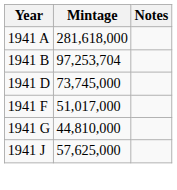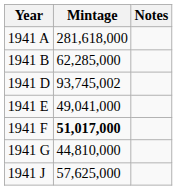 <table class="wikitable">
 <tr>
 <th scope="col">Year</th>
 <th scope="col">Mintage</th>
 <th scope="col">Notes</th>
 </tr>
 <tr>
 <td>1941 A</td>
 <td>281,618,000</td>
 <td></td>
 </tr>
 <tr>
 <td>1941 B</td>
-<td>97,253,704</td>
+<td>62,285,000</td>
 <td></td>
 </tr>
 <tr>
 <td>1941 D</td>
-<td>73,745,000</td>
+<td>93,745,002</td>
+<td></td>
+</tr>
+<tr>
+<td>1941 E</td>
+<td>49,041,000</td>
 <td></td>
 </tr>
 <tr>
 <td>1941 F</td>
-<td>51,017,000</td>
+<td><strong>51,017,000</strong></td>
 <td></td>
 </tr>
 <tr>
 <td>1941 G</td>
 <td>44,810,000</td>
 <td></td>
 </tr>
 <tr>
 <td>1941 J</td>
 <td>57,625,000</td>
 <td></td>
 </tr>
 </table>
